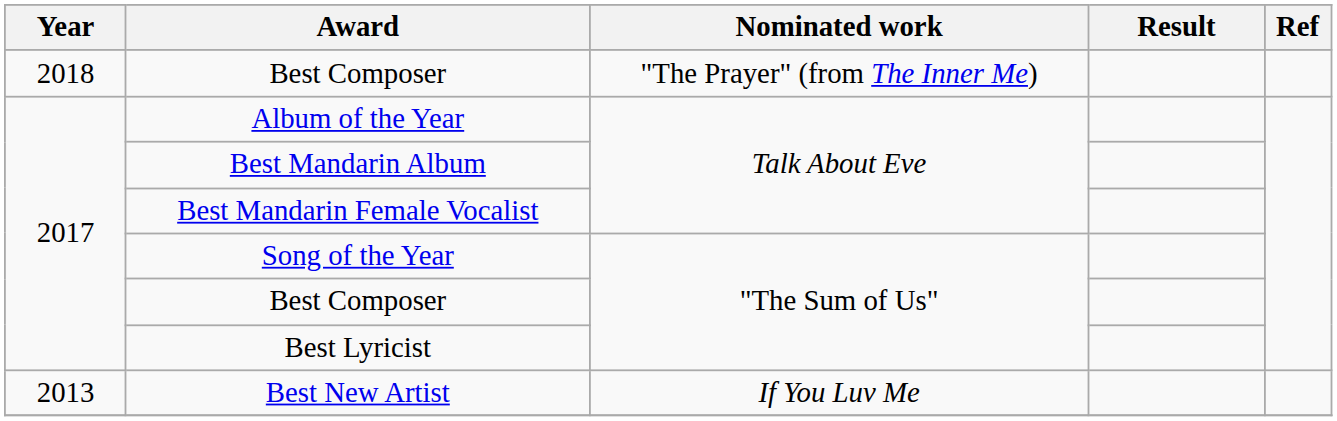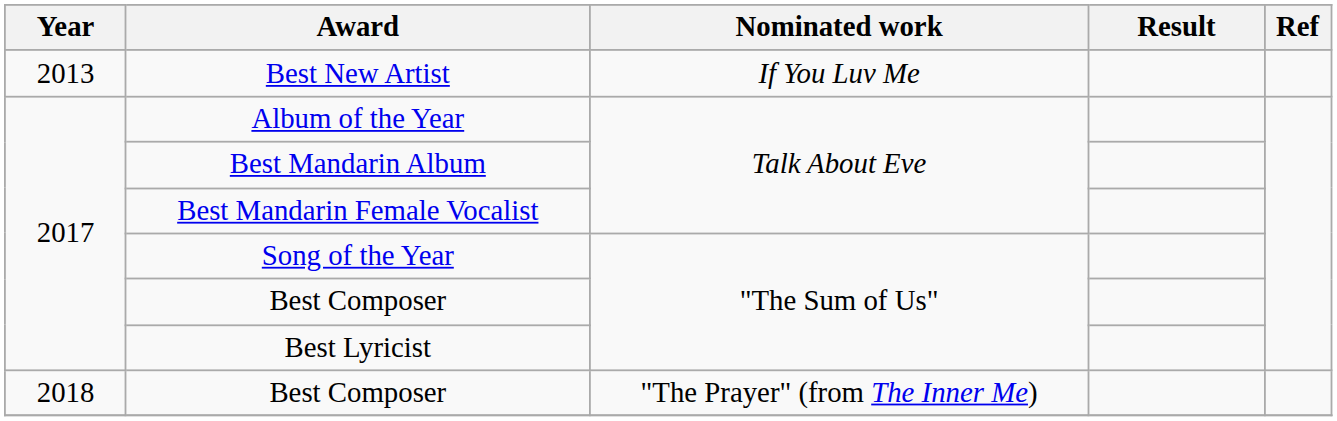 <table class="wikitable">
 <tr>
 <th width=60>Year</th>
 <th style="width:250px;">Award</th>
 <th style="width:270px;">Nominated work</th>
 <th width="90">Result</th>
 <th width="30">Ref</th>
 </tr>
 <tr align="center">
-<td rowspan="1">2018</td>
-<td>Best Composer</td>
-<td>"The Prayer" (from <em><a href='#'>The Inner Me</a></em>)</td>
+<td>2013</td>
+<td><a href='#'>Best New Artist</a></td>
+<td><em>If You Luv Me</em></td>
 <td></td>
-<td rowspan="1"></td>
+<td></td>
 </tr>
 <tr align="center">
 <td rowspan="6">2017</td>
 <td><a href='#'>Album of the Year</a></td>
 <td rowspan="3"><em>Talk About Eve</em></td>
 <td></td>
 <td rowspan="6"></td>
 </tr>
 <tr align="center">
 <td><a href='#'>Best Mandarin Album</a></td>
 <td></td>
 </tr>
 <tr align="center">
 <td><a href='#'>Best Mandarin Female Vocalist</a></td>
 <td></td>
 </tr>
 <tr align="center">
 <td><a href='#'>Song of the Year</a></td>
 <td rowspan="3">"The Sum of Us"</td>
 <td></td>
 </tr>
 <tr align="center">
 <td>Best Composer</td>
 <td></td>
 </tr>
 <tr align="center">
 <td>Best Lyricist</td>
 <td></td>
 </tr>
 <tr align="center">
-<td>2013</td>
-<td><a href='#'>Best New Artist</a></td>
-<td><em>If You Luv Me</em></td>
+<td rowspan="1">2018</td>
+<td>Best Composer</td>
+<td>"The Prayer" (from <em><a href='#'>The Inner Me</a></em>)</td>
 <td></td>
-<td></td>
+<td rowspan="1"></td>
 </tr>
 <tr>
 </tr>
 </table>
